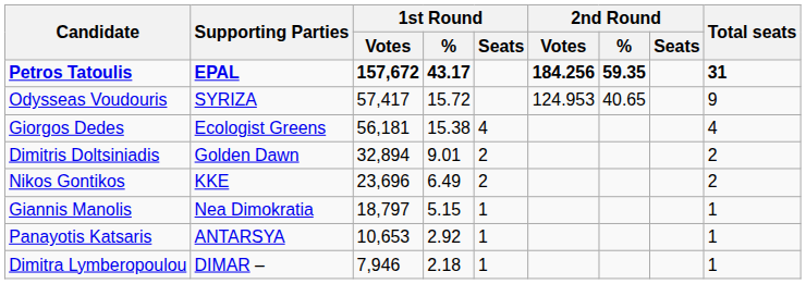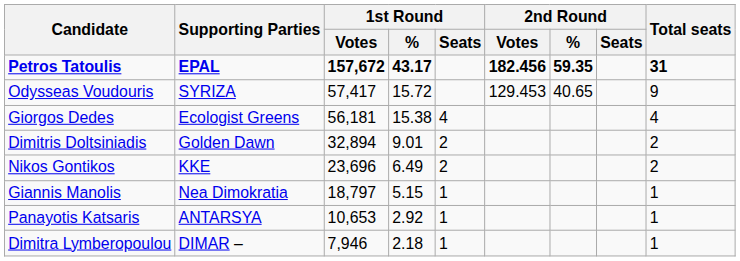 <table class=wikitable>
 <tr>
 <th rowspan=2>Candidate</th>
 <th rowspan=2>Supporting Parties</th>
 <th colspan=3>1st Round</th>
 <th colspan=3>2nd Round</th>
 <th rowspan=2>Total seats</th>
 </tr>
 <tr>
 <th>Votes</th>
 <th>%</th>
 <th>Seats</th>
 <th>Votes</th>
 <th>%</th>
 <th>Seats</th>
 </tr>
 <tr style="font-weight: bold">
 <td><a href='#'>Petros Tatoulis</a></td>
 <td><a href='#'>EPAL</a></td>
 <td>157,672</td>
 <td>43.17</td>
 <td></td>
-<td>184.256</td>
+<td>182.456</td>
 <td>59.35</td>
 <td></td>
 <td>31</td>
 </tr>
 <tr>
 <td><a href='#'>Odysseas Voudouris</a></td>
 <td><a href='#'>SYRIZA</a></td>
 <td>57,417</td>
 <td>15.72</td>
 <td></td>
-<td>124.953</td>
+<td>129.453</td>
 <td>40.65</td>
 <td></td>
 <td>9</td>
 </tr>
 <tr>
 <td><a href='#'>Giorgos Dedes</a></td>
 <td><a href='#'>Ecologist Greens</a></td>
 <td>56,181</td>
 <td>15.38</td>
 <td>4</td>
 <td></td>
 <td></td>
 <td></td>
 <td>4</td>
 </tr>
 <tr>
 <td><a href='#'>Dimitris Doltsiniadis</a></td>
 <td><a href='#'>Golden Dawn</a></td>
 <td>32,894</td>
 <td>9.01</td>
 <td>2</td>
 <td></td>
 <td></td>
 <td></td>
 <td>2</td>
 </tr>
 <tr>
 <td><a href='#'>Nikos Gontikos</a></td>
 <td><a href='#'>KKE</a></td>
 <td>23,696</td>
 <td>6.49</td>
 <td>2</td>
 <td></td>
 <td></td>
 <td></td>
 <td>2</td>
 </tr>
 <tr>
 <td><a href='#'>Giannis Manolis</a></td>
 <td><a href='#'>Nea Dimokratia</a></td>
 <td>18,797</td>
 <td>5.15</td>
 <td>1</td>
 <td></td>
 <td></td>
 <td></td>
 <td>1</td>
 </tr>
 <tr>
 <td><a href='#'>Panayotis Katsaris</a></td>
 <td><a href='#'>ANTARSYA</a></td>
 <td>10,653</td>
 <td>2.92</td>
 <td>1</td>
 <td></td>
 <td></td>
 <td></td>
 <td>1</td>
 </tr>
 <tr>
 <td><a href='#'>Dimitra Lymberopoulou</a></td>
 <td><a href='#'>DIMAR</a> – </td>
 <td>7,946</td>
 <td>2.18</td>
 <td>1</td>
 <td></td>
 <td></td>
 <td></td>
 <td>1</td>
 </tr>
 </table>
